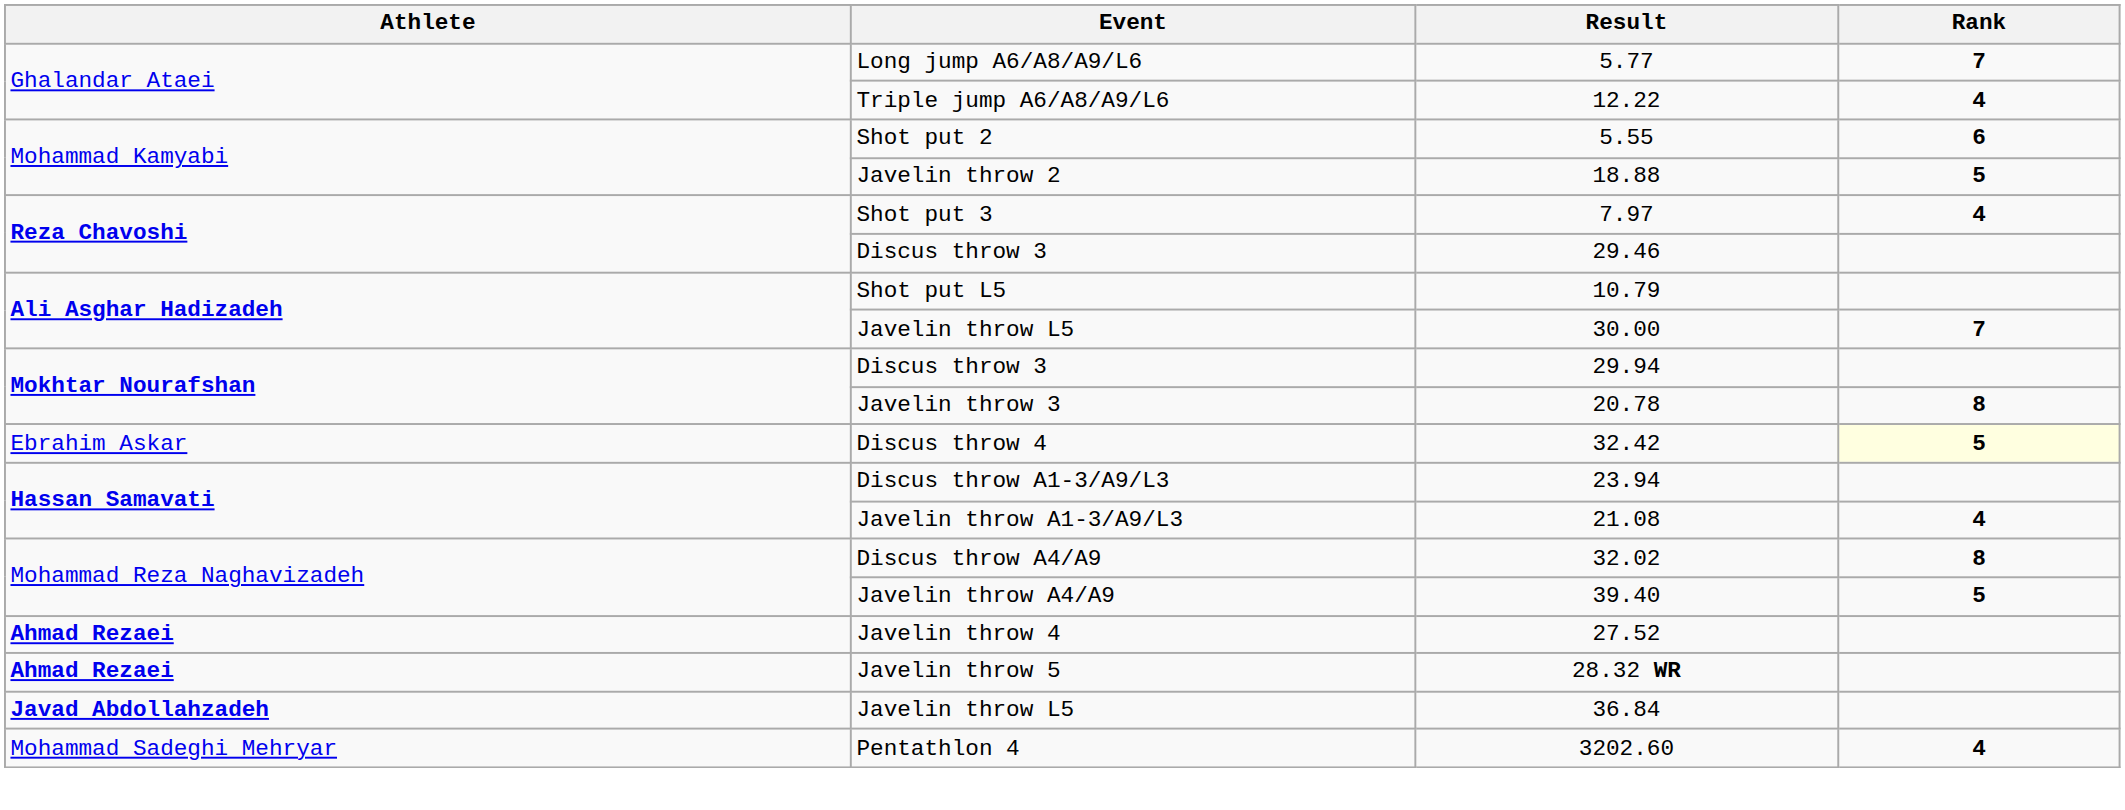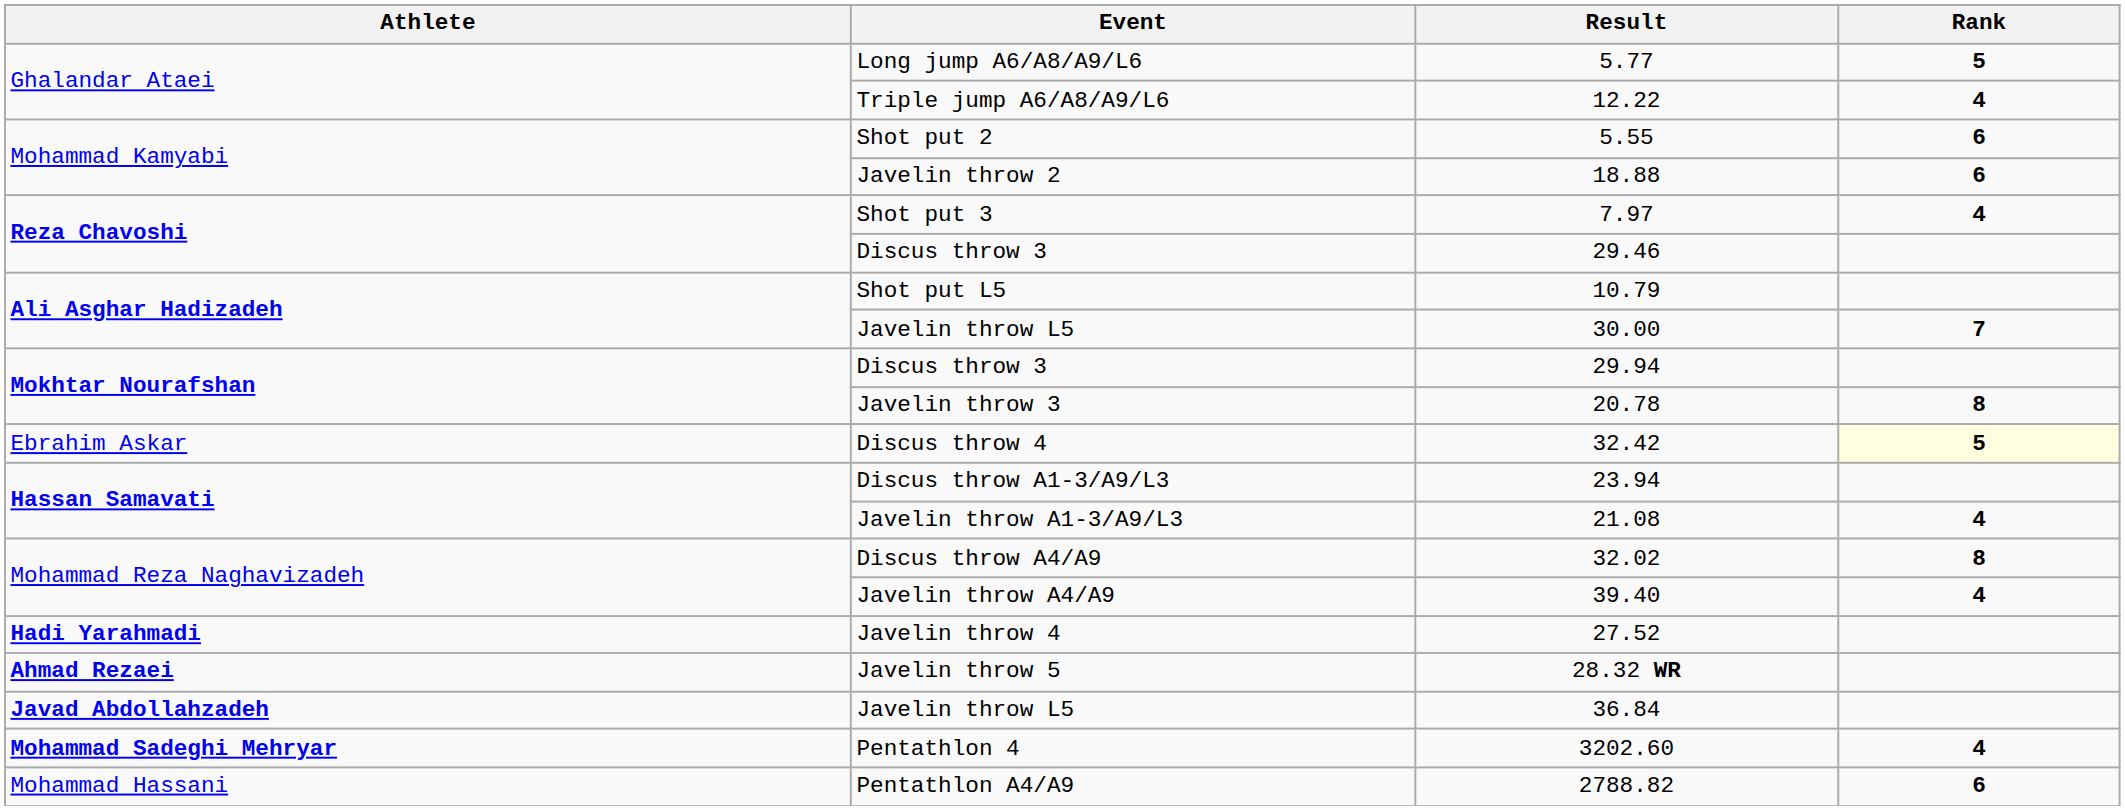 <table class="wikitable" width="55%" style="text-align:center; font-size:90%">
 <tr>
 <th width="30%">Athlete</th>
 <th width="20%">Event</th>
 <th width="15%">Result</th>
 <th width="10%">Rank</th>
 </tr>
 <tr>
 <td rowspan="2" align="left"><a href='#'>Ghalandar Ataei</a></td>
 <td align="left">Long jump A6/A8/A9/L6</td>
 <td>5.77</td>
-<td><strong>7</strong></td>
+<td><strong>5</strong></td>
 </tr>
 <tr>
 <td align="left">Triple jump A6/A8/A9/L6</td>
 <td>12.22</td>
 <td><strong>4</strong></td>
 </tr>
 <tr>
 <td rowspan="2" align="left"><a href='#'>Mohammad Kamyabi</a></td>
 <td align="left">Shot put 2</td>
 <td>5.55</td>
 <td><strong>6</strong></td>
 </tr>
 <tr>
 <td align="left">Javelin throw 2</td>
 <td>18.88</td>
-<td><strong>5</strong></td>
+<td><strong>6</strong></td>
 </tr>
 <tr>
 <td rowspan="2" align="left"><strong><a href='#'>Reza Chavoshi</a></strong></td>
 <td align="left">Shot put 3</td>
 <td>7.97</td>
 <td><strong>4</strong></td>
 </tr>
 <tr>
 <td align="left">Discus throw 3</td>
 <td>29.46</td>
 <td></td>
 </tr>
 <tr>
 <td rowspan="2" align="left"><strong><a href='#'>Ali Asghar Hadizadeh</a></strong></td>
 <td align="left">Shot put L5</td>
 <td>10.79</td>
 <td></td>
 </tr>
 <tr>
 <td align="left">Javelin throw L5</td>
 <td>30.00</td>
 <td><strong>7</strong></td>
 </tr>
 <tr>
 <td rowspan="2" align="left"><strong><a href='#'>Mokhtar Nourafshan</a></strong></td>
 <td align="left">Discus throw 3</td>
 <td>29.94</td>
 <td></td>
 </tr>
 <tr>
 <td align="left">Javelin throw 3</td>
 <td>20.78</td>
 <td><strong>8</strong></td>
 </tr>
 <tr>
 <td align="left"><a href='#'>Ebrahim Askar</a></td>
 <td align="left">Discus throw 4</td>
 <td>32.42</td>
 <td style="background: lightyellow;"><strong>5</strong></td>
 </tr>
 <tr>
 <td rowspan="2" align="left"><strong><a href='#'>Hassan Samavati</a></strong></td>
 <td align="left">Discus throw A1-3/A9/L3</td>
 <td>23.94</td>
 <td></td>
 </tr>
 <tr>
 <td align="left">Javelin throw A1-3/A9/L3</td>
 <td>21.08</td>
 <td><strong>4</strong></td>
 </tr>
 <tr>
 <td rowspan="2" align="left"><a href='#'>Mohammad Reza Naghavizadeh</a></td>
 <td align="left">Discus throw A4/A9</td>
 <td>32.02</td>
 <td><strong>8</strong></td>
 </tr>
 <tr>
 <td align="left">Javelin throw A4/A9</td>
 <td>39.40</td>
-<td><strong>5</strong></td>
+<td><strong>4</strong></td>
 </tr>
 <tr>
-<td align="left"><strong><a href='#'>Ahmad Rezaei</a></strong></td>
+<td align="left"><strong><a href='#'>Hadi Yarahmadi</a></strong></td>
 <td align="left">Javelin throw 4</td>
 <td>27.52</td>
 <td></td>
 </tr>
 <tr>
 <td align="left"><strong><a href='#'>Ahmad Rezaei</a></strong></td>
 <td align="left">Javelin throw 5</td>
 <td>28.32 <strong>WR</strong></td>
 <td></td>
 </tr>
 <tr>
 <td align="left"><strong><a href='#'>Javad Abdollahzadeh</a></strong></td>
 <td align="left">Javelin throw L5</td>
 <td>36.84</td>
 <td></td>
 </tr>
 <tr>
-<td align="left"><a href='#'>Mohammad Sadeghi Mehryar</a></td>
+<td align="left"><strong><a href='#'>Mohammad Sadeghi Mehryar</a></strong></td>
 <td align="left">Pentathlon 4</td>
 <td>3202.60</td>
 <td><strong>4</strong></td>
 </tr>
+<tr>
+<td align="left"><a href='#'>Mohammad Hassani</a></td>
+<td align="left">Pentathlon A4/A9</td>
+<td>2788.82</td>
+<td><strong>6</strong></td>
+</tr>
 </table>
